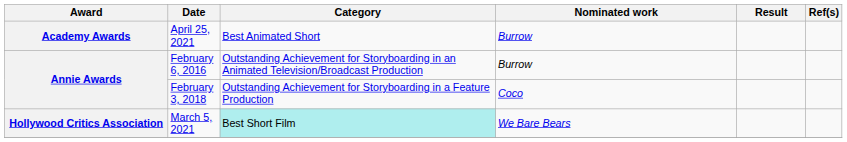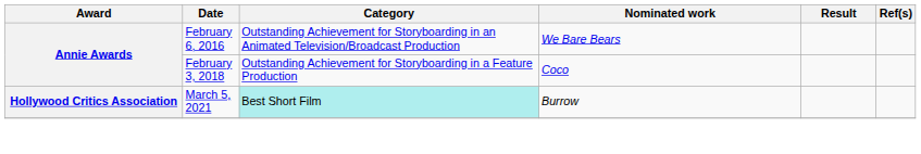 <table class="wikitable sortable plainrowheaders" style="width:99%;">
 <tr>
 <th scope="col" style="width:19%;">Award</th>
 <th scope="col" style="width:6%;">Date</th>
 <th scope="col" style="width:32%;">Category</th>
 <th scope="col" style="width:28%;">Nominated work</th>
 <th scope="col" style="width:8%;">Result</th>
 <th scope="col" style="width:4%;" class="unsortable">Ref(s)</th>
 </tr>
 <tr>
-<th scope="row"><a href='#'>Academy Awards</a></th>
-<td><a href='#'>April 25, 2021</a></td>
-<td><a href='#'>Best Animated Short</a></td>
-<td><em><a href='#'>Burrow</a></em></td>
-<td></td>
-<td style="text-align:center;"><br></td>
-</tr>
-<tr>
 <th rowspan="2" scope="row"><a href='#'>Annie Awards</a></th>
 <td><a href='#'>February 6, 2016</a></td>
 <td><a href='#'>Outstanding Achievement for Storyboarding in an Animated Television/Broadcast Production</a></td>
-<td><em>Burrow</em></td>
+<td><em><a href='#'>We Bare Bears</a></em></td>
 <td></td>
 <td style="text-align:center;"></td>
 </tr>
 <tr>
 <td><a href='#'>February 3, 2018</a></td>
 <td><a href='#'>Outstanding Achievement for Storyboarding in a Feature Production</a></td>
 <td><em><a href='#'>Coco</a></em></td>
 <td></td>
 <td style="text-align:center;"></td>
 </tr>
 <tr>
 <th scope="row"><a href='#'>Hollywood Critics Association</a></th>
 <td><a href='#'>March 5, 2021</a></td>
 <td style="background: paleturquoise;">Best Short Film</td>
-<td><em><a href='#'>We Bare Bears</a></em></td>
+<td><em>Burrow</em></td>
 <td></td>
 <td style="text-align:center;"></td>
 </tr>
 <tr>
 </tr>
 </table>
